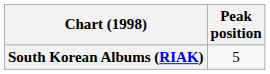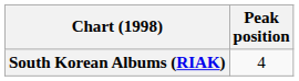 <table class="wikitable plainrowheaders" style="text-align:center">
 <tr>
 <th scope="col">Chart (1998)</th>
 <th scope="col">Peak<br>position</th>
 </tr>
 <tr>
 <th scope="row">South Korean Albums (<a href='#'>RIAK</a>)</th>
-<td>5</td>
+<td>4</td>
 </tr>
 </table>
